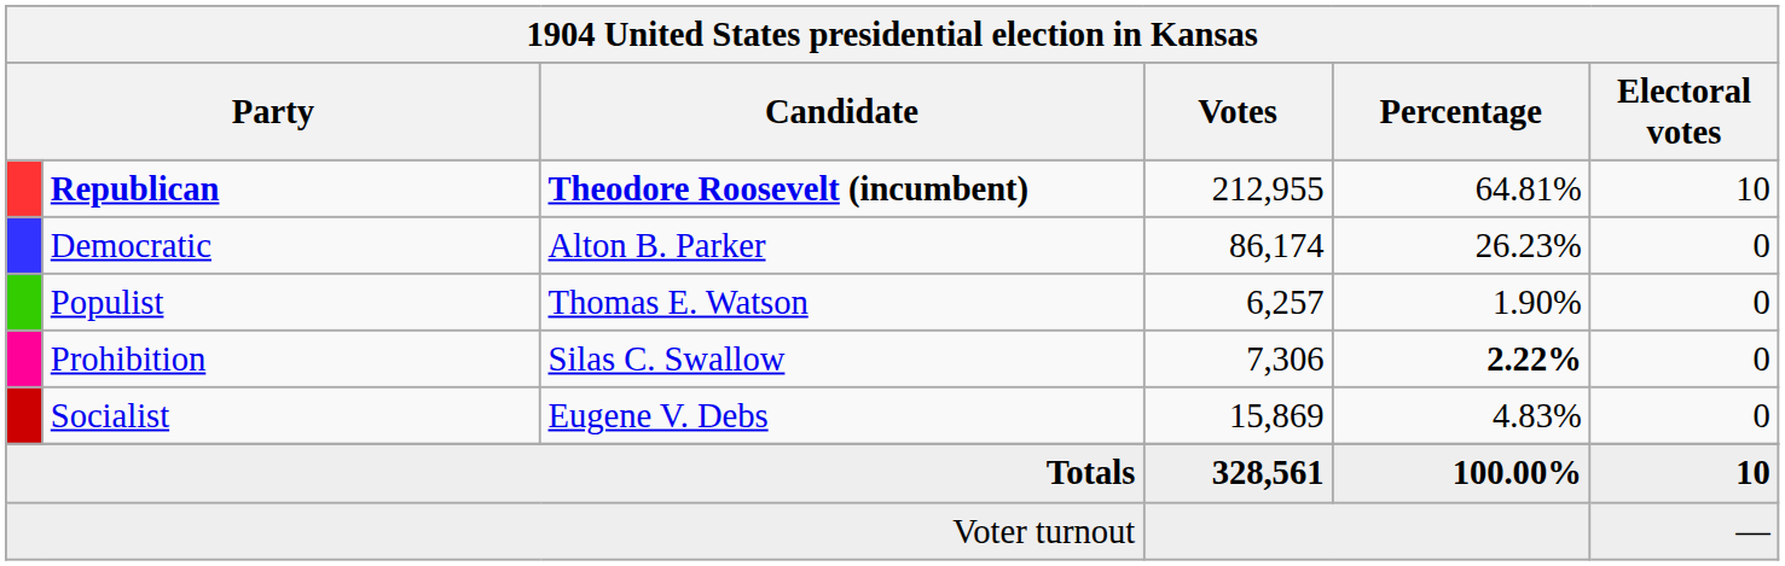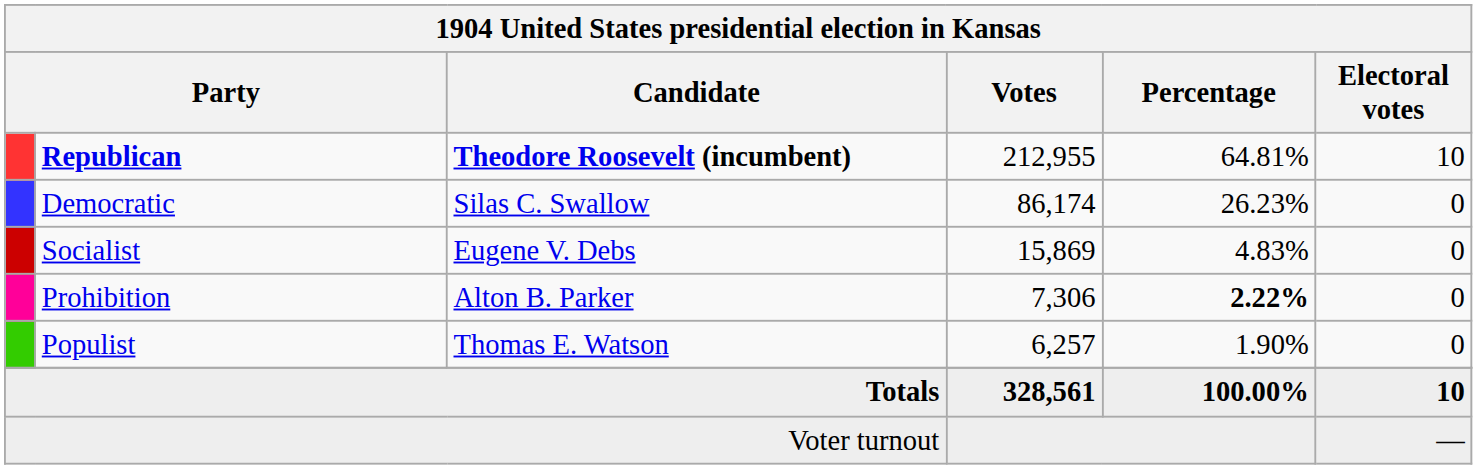 <table class="wikitable" style="font-size: 95%;">
 <tr>
 <th colspan="6">1904 United States presidential election in Kansas</th>
 </tr>
 <tr>
 <th colspan="2" style="width: 15em">Party</th>
 <th style="width: 17em">Candidate</th>
 <th style="width: 5em">Votes</th>
 <th style="width: 7em">Percentage</th>
 <th style="width: 5em">Electoral votes</th>
 </tr>
 <tr>
 <th style="background-color:#FF3333; width: 3px"></th>
 <td style="width: 130px"><strong><a href='#'>Republican</a></strong></td>
 <td><strong><a href='#'>Theodore Roosevelt</a> (incumbent)</strong></td>
 <td align="right">212,955</td>
 <td align="right">64.81%</td>
 <td align="right">10</td>
 </tr>
 <tr>
 <th style="background-color:#3333FF; width: 3px"></th>
 <td style="width: 130px"><a href='#'>Democratic</a></td>
-<td><a href='#'>Alton B. Parker</a></td>
+<td><a href='#'>Silas C. Swallow</a></td>
 <td align="right">86,174</td>
 <td align="right">26.23%</td>
+<td align="right">0</td>
+</tr>
+<tr>
+<th style="background-color:#c00; width: 3px"></th>
+<td style="width: 130px"><a href='#'>Socialist</a></td>
+<td><a href='#'>Eugene V. Debs</a></td>
+<td align="right">15,869</td>
+<td align="right">4.83%</td>
+<td align="right">0</td>
+</tr>
+<tr>
+<th style="background-color:#f09; width: 3px"></th>
+<td style="width: 130px"><a href='#'>Prohibition</a></td>
+<td><a href='#'>Alton B. Parker</a></td>
+<td align="right">7,306</td>
+<td align="right"><strong>2.22%</strong></td>
 <td align="right">0</td>
 </tr>
 <tr>
 <th style="background-color:#3c0; width: 3px"></th>
 <td style="width: 130px"><a href='#'>Populist</a></td>
 <td><a href='#'>Thomas E. Watson</a></td>
 <td align="right">6,257</td>
 <td align="right">1.90%</td>
-<td align="right">0</td>
-</tr>
-<tr>
-<th style="background-color:#f09; width: 3px"></th>
-<td style="width: 130px"><a href='#'>Prohibition</a></td>
-<td><a href='#'>Silas C. Swallow</a></td>
-<td align="right">7,306</td>
-<td align="right"><strong>2.22%</strong></td>
-<td align="right">0</td>
-</tr>
-<tr>
-<th style="background-color:#c00; width: 3px"></th>
-<td style="width: 130px"><a href='#'>Socialist</a></td>
-<td><a href='#'>Eugene V. Debs</a></td>
-<td align="right">15,869</td>
-<td align="right">4.83%</td>
 <td align="right">0</td>
 </tr>
 <tr>
 </tr>
 <tr bgcolor="#EEEEEE">
 <td colspan="3" align="right"><strong>Totals</strong></td>
 <td align="right"><strong>328,561</strong></td>
 <td align="right"><strong>100.00%</strong></td>
 <td align="right"><strong>10</strong></td>
 </tr>
 <tr bgcolor="#EEEEEE">
 <td colspan="3" align="right">Voter turnout</td>
 <td colspan="2" align="right"></td>
 <td align="right">—</td>
 </tr>
 </table>
